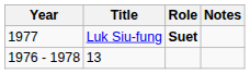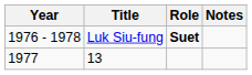 <table class="wikitable">
 <tr>
 <th>Year</th>
 <th>Title</th>
 <th>Role</th>
 <th>Notes</th>
 </tr>
 <tr>
-<td>1977</td>
+<td>1976 - 1978</td>
 <td><a href='#'>Luk Siu-fung</a></td>
 <td><strong>Suet</strong></td>
 <td></td>
 </tr>
 <tr>
-<td>1976 - 1978</td>
+<td>1977</td>
 <td>13</td>
 <td></td>
 <td></td>
 </tr>
 </table>
